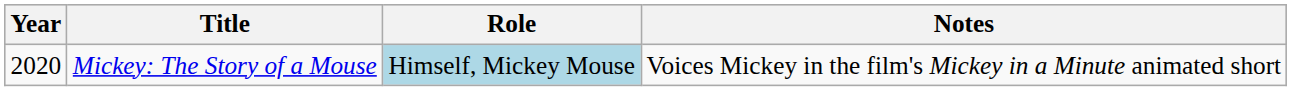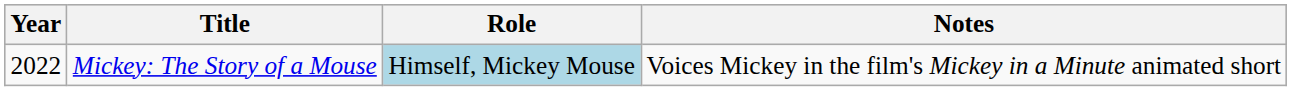 <table class="wikitable sortable">
 <tr>
 <th>Year</th>
 <th>Title</th>
 <th>Role</th>
 <th>Notes</th>
 </tr>
 <tr>
-<td>2020</td>
+<td>2022</td>
 <td><em><a href='#'>Mickey: The Story of a Mouse</a></em></td>
 <td style="background: lightblue;">Himself, Mickey Mouse</td>
 <td>Voices Mickey in the film's <em>Mickey in a Minute</em> animated short</td>
 </tr>
 </table>
